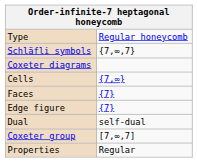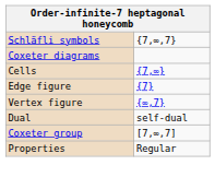 <table class="wikitable" align="right" style="margin-left:10px" width=280>
 <tr>
 <th bgcolor=#efdcc3 colspan=2>Order-infinite-7 heptagonal honeycomb</th>
-</tr>
-<tr>
-<td bgcolor=#efdcc3>Type</td>
-<td><a href='#'>Regular honeycomb</a></td>
 </tr>
 <tr>
 <td bgcolor=#efdcc3><a href='#'>Schläfli symbols</a></td>
 <td>{7,∞,7}</td>
 </tr>
 <tr>
 <td bgcolor=#efdcc3><a href='#'>Coxeter diagrams</a></td>
 <td></td>
 </tr>
 <tr>
 <td bgcolor=#efdcc3>Cells</td>
 <td><a href='#'>{7,∞}</a> </td>
 </tr>
 <tr>
-<td bgcolor=#efdcc3>Faces</td>
+<td bgcolor=#efdcc3>Edge figure</td>
 <td><a href='#'>{7}</a></td>
 </tr>
 <tr>
-<td bgcolor=#efdcc3>Edge figure</td>
-<td><a href='#'>{7}</a></td>
+<td bgcolor=#efdcc3>Vertex figure</td>
+<td><a href='#'>{∞,7}</a> </td>
 </tr>
 <tr>
 <td bgcolor=#efdcc3>Dual</td>
 <td>self-dual</td>
 </tr>
 <tr>
 <td bgcolor=#efdcc3><a href='#'>Coxeter group</a></td>
 <td>[7,∞,7]</td>
 </tr>
 <tr>
 <td bgcolor=#efdcc3>Properties</td>
 <td>Regular</td>
 </tr>
 </table>
